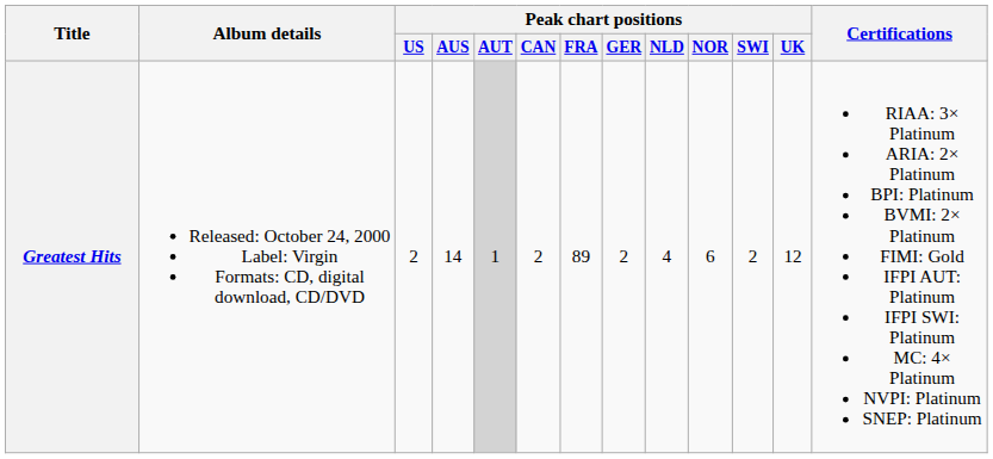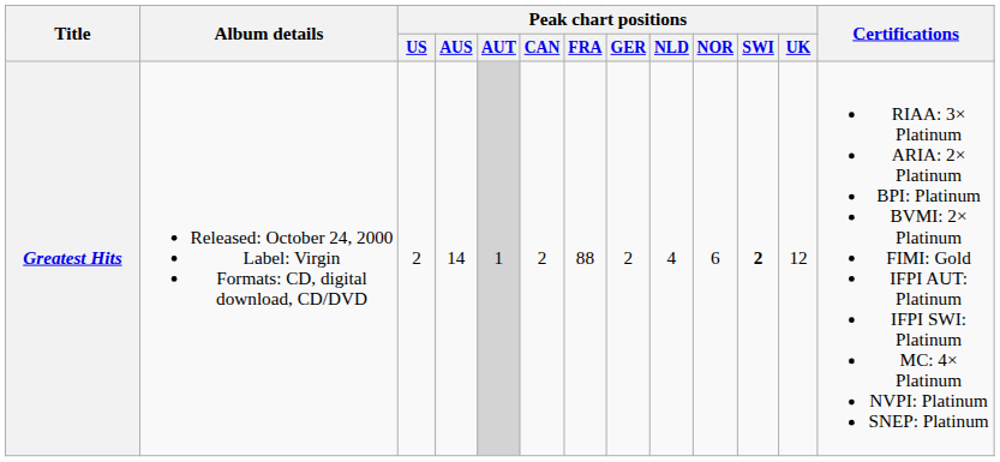 <table class="wikitable plainrowheaders" style="text-align:center;" border="1">
 <tr>
 <th scope="col" rowspan="2" style="width:10em;">Title</th>
 <th scope="col" rowspan="2" style="width:20em;">Album details</th>
 <th scope="col" colspan="10">Peak chart positions</th>
 <th scope="col" rowspan="2" style="width:12em;"><a href='#'>Certifications</a></th>
 </tr>
 <tr>
 <th scope="col" style="width:2.2em;font-size:90%;"><a href='#'>US</a><br></th>
 <th scope="col" style="width:2.2em;font-size:90%;"><a href='#'>AUS</a><br></th>
 <th scope="col" style="width:2.2em;font-size:90%;"><a href='#'>AUT</a><br></th>
 <th scope="col" style="width:2.2em;font-size:90%;"><a href='#'>CAN</a><br></th>
 <th scope="col" style="width:2.2em;font-size:90%;"><a href='#'>FRA</a><br></th>
 <th scope="col" style="width:2.2em;font-size:90%;"><a href='#'>GER</a><br></th>
 <th scope="col" style="width:2.2em;font-size:90%;"><a href='#'>NLD</a><br></th>
 <th scope="col" style="width:2.2em;font-size:90%;"><a href='#'>NOR</a><br></th>
 <th scope="col" style="width:2.2em;font-size:90%;"><a href='#'>SWI</a><br></th>
 <th scope="col" style="width:2.2em;font-size:90%;"><a href='#'>UK</a><br></th>
 </tr>
 <tr>
 <th scope="row"><em><a href='#'>Greatest Hits</a></em></th>
 <td><br><ul><li>Released: October 24, 2000</li><li>Label: Virgin</li><li>Formats: CD, digital download, CD/DVD</li></ul></td>
 <td>2</td>
 <td>14</td>
 <td style="background: lightgrey;">1</td>
 <td>2</td>
-<td>89</td>
+<td>88</td>
 <td>2</td>
 <td>4</td>
 <td>6</td>
-<td>2</td>
+<td><strong>2</strong></td>
 <td>12</td>
 <td><br><ul><li>RIAA: 3× Platinum</li><li>ARIA: 2× Platinum</li><li>BPI: Platinum</li><li>BVMI: 2× Platinum</li><li>FIMI: Gold</li><li>IFPI AUT: Platinum</li><li>IFPI SWI: Platinum</li><li>MC: 4× Platinum</li><li>NVPI: Platinum</li><li>SNEP: Platinum</li></ul></td>
 </tr>
 </table>
